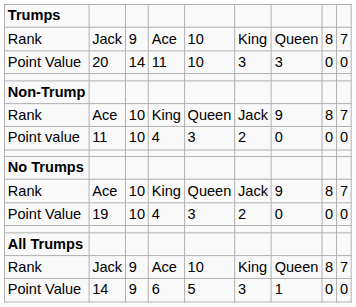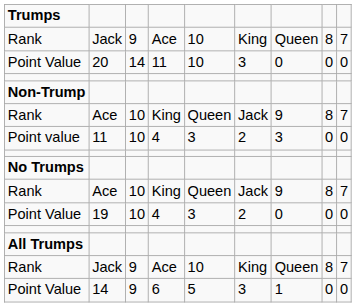 <table class="wikitable">
 <tr>
 <td><strong>Trumps</strong></td>
 <td></td>
 <td></td>
 <td></td>
 <td></td>
 <td></td>
 <td></td>
 <td></td>
 <td></td>
 </tr>
 <tr>
 <td>Rank</td>
 <td>Jack</td>
 <td>9</td>
 <td>Ace</td>
 <td>10</td>
 <td>King</td>
 <td>Queen</td>
 <td>8</td>
 <td>7</td>
 </tr>
 <tr>
 <td>Point Value</td>
 <td>20</td>
 <td>14</td>
 <td>11</td>
 <td>10</td>
 <td>3</td>
-<td>3</td>
+<td>0</td>
 <td>0</td>
 <td>0</td>
 </tr>
 <tr>
 <td></td>
 <td></td>
 <td></td>
 <td></td>
 <td></td>
 <td></td>
 <td></td>
 <td></td>
 <td></td>
 </tr>
 <tr>
 <td><strong>Non-Trump</strong></td>
 <td></td>
 <td></td>
 <td></td>
 <td></td>
 <td></td>
 <td></td>
 <td></td>
 <td></td>
 </tr>
 <tr>
 <td>Rank</td>
 <td>Ace</td>
 <td>10</td>
 <td>King</td>
 <td>Queen</td>
 <td>Jack</td>
 <td>9</td>
 <td>8</td>
 <td>7</td>
 </tr>
 <tr>
 <td>Point value</td>
 <td>11</td>
 <td>10</td>
 <td>4</td>
 <td>3</td>
 <td>2</td>
-<td>0</td>
+<td>3</td>
 <td>0</td>
 <td>0</td>
 </tr>
 <tr>
 <td></td>
 <td></td>
 <td></td>
 <td></td>
 <td></td>
 <td></td>
 <td></td>
 <td></td>
 <td></td>
 </tr>
 <tr>
 <td><strong>No Trumps</strong></td>
 <td></td>
 <td></td>
 <td></td>
 <td></td>
 <td></td>
 <td></td>
 <td></td>
 <td></td>
 </tr>
 <tr>
 <td>Rank</td>
 <td>Ace</td>
 <td>10</td>
 <td>King</td>
 <td>Queen</td>
 <td>Jack</td>
 <td>9</td>
 <td>8</td>
 <td>7</td>
 </tr>
 <tr>
 <td>Point Value</td>
 <td>19</td>
 <td>10</td>
 <td>4</td>
 <td>3</td>
 <td>2</td>
 <td>0</td>
 <td>0</td>
 <td>0</td>
 </tr>
 <tr>
 <td></td>
 <td></td>
 <td></td>
 <td></td>
 <td></td>
 <td></td>
 <td></td>
 <td></td>
 <td></td>
 </tr>
 <tr>
 <td><strong>All Trumps</strong></td>
 <td></td>
 <td></td>
 <td></td>
 <td></td>
 <td></td>
 <td></td>
 <td></td>
 <td></td>
 </tr>
 <tr>
 <td>Rank</td>
 <td>Jack</td>
 <td>9</td>
 <td>Ace</td>
 <td>10</td>
 <td>King</td>
 <td>Queen</td>
 <td>8</td>
 <td>7</td>
 </tr>
 <tr>
 <td>Point Value</td>
 <td>14</td>
 <td>9</td>
 <td>6</td>
 <td>5</td>
 <td>3</td>
 <td>1</td>
 <td>0</td>
 <td>0</td>
 </tr>
 </table>
